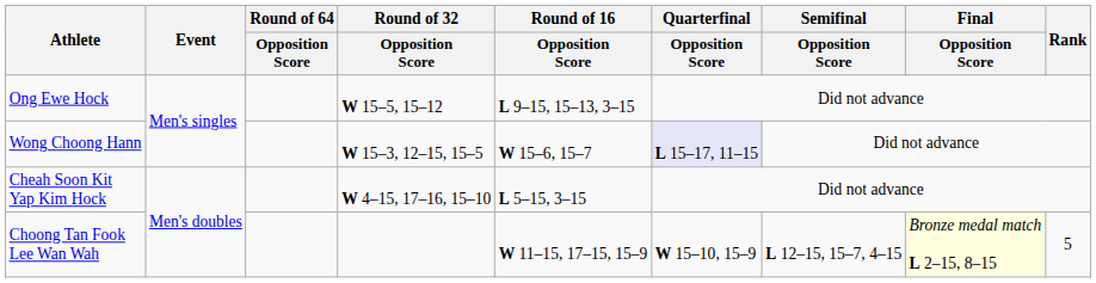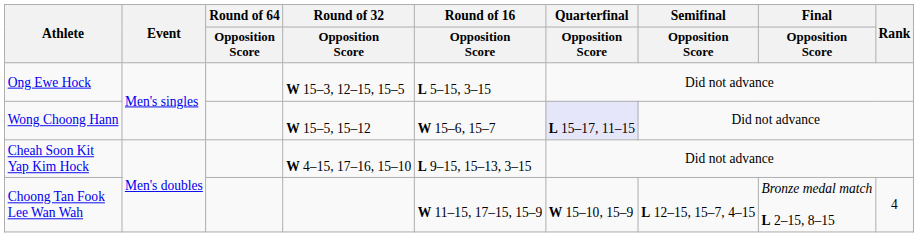 <table class="wikitable" style="font-size:90%">
 <tr>
 <th rowspan=2>Athlete</th>
 <th rowspan=2>Event</th>
 <th>Round of 64</th>
 <th>Round of 32</th>
 <th>Round of 16</th>
 <th>Quarterfinal</th>
 <th>Semifinal</th>
 <th>Final</th>
 <th rowspan=2>Rank</th>
 </tr>
 <tr style="font-size:95%">
 <th>Opposition<br>Score</th>
 <th>Opposition<br>Score</th>
 <th>Opposition<br>Score</th>
 <th>Opposition<br>Score</th>
 <th>Opposition<br>Score</th>
 <th>Opposition<br>Score</th>
 </tr>
 <tr>
 <td><a href='#'>Ong Ewe Hock</a></td>
 <td rowspan=2><a href='#'>Men's singles</a></td>
 <td></td>
-<td><br><strong>W</strong> 15–5, 15–12</td>
-<td><br><strong>L</strong> 9–15, 15–13, 3–15</td>
+<td><br><strong>W</strong> 15–3, 12–15, 15–5</td>
+<td><br><strong>L</strong> 5–15, 3–15</td>
 <td align=center colspan=4>Did not advance</td>
 </tr>
 <tr>
 <td><a href='#'>Wong Choong Hann</a></td>
 <td></td>
-<td><br><strong>W</strong> 15–3, 12–15, 15–5</td>
+<td><br><strong>W</strong> 15–5, 15–12</td>
 <td><br><strong>W</strong> 15–6, 15–7</td>
 <td style="background: lavender;"><br><strong>L</strong> 15–17, 11–15</td>
 <td align=center colspan=3>Did not advance</td>
 </tr>
 <tr>
 <td><a href='#'>Cheah Soon Kit</a><br><a href='#'>Yap Kim Hock</a></td>
 <td rowspan=2><a href='#'>Men's doubles</a></td>
 <td></td>
 <td><br><strong>W</strong> 4–15, 17–16, 15–10</td>
-<td><br><strong>L</strong> 5–15, 3–15</td>
+<td><br><strong>L</strong> 9–15, 15–13, 3–15</td>
 <td align=center colspan=4>Did not advance</td>
 </tr>
 <tr>
 <td><a href='#'>Choong Tan Fook</a><br><a href='#'>Lee Wan Wah</a></td>
 <td></td>
 <td></td>
 <td><br><strong>W</strong> 11–15, 17–15, 15–9</td>
 <td><br><strong>W</strong> 15–10, 15–9</td>
 <td><br><strong>L</strong> 12–15, 15–7, 4–15</td>
-<td style="background: lightyellow;"><em>Bronze medal match</em><br><br><strong>L</strong> 2–15, 8–15</td>
-<td align=center>5</td>
+<td><em>Bronze medal match</em><br><br><strong>L</strong> 2–15, 8–15</td>
+<td align=center>4</td>
 </tr>
 </table>
